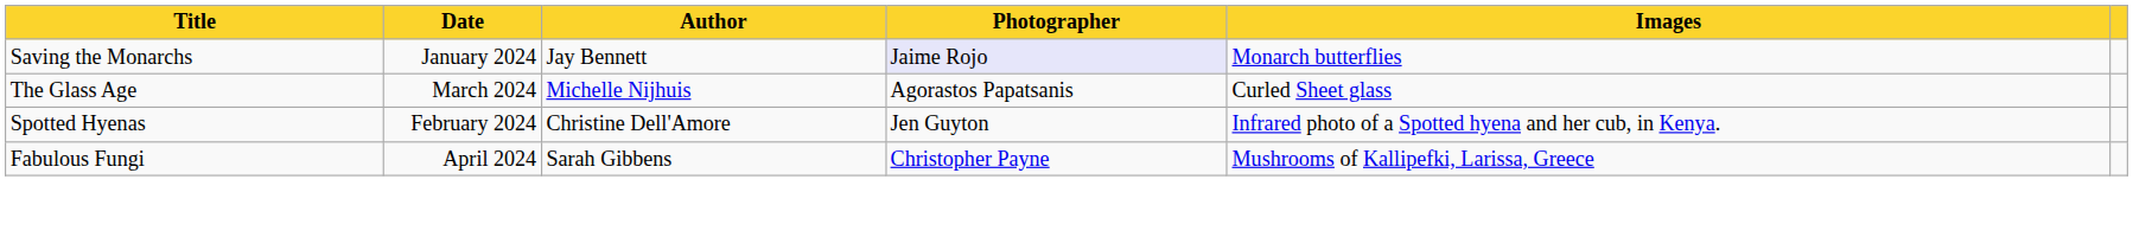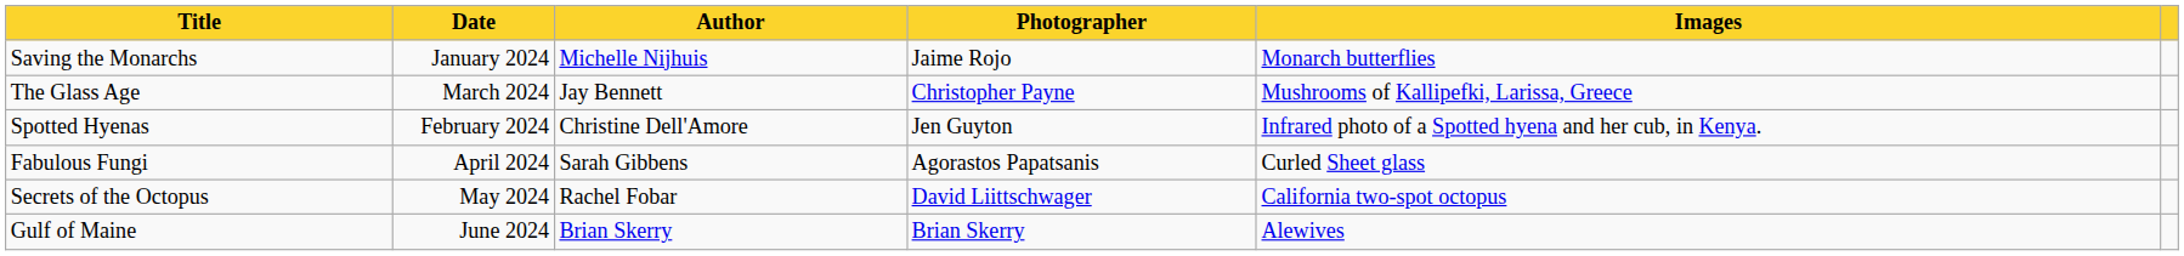 <table class="wikitable sortable" style="width:100%">
 <tr>
 <th scope="col" class="unsortable" style="background-color:#fbd42c;" width=275px>Title</th>
 <th scope="col" style="background-color:#fbd42c;" width=110>Date</th>
 <th scope="col" style="background-color:#fbd42c;">Author</th>
 <th scope="col" style="background-color:#fbd42c;">Photographer</th>
 <th scope="col" class="unsortable" style="background-color:#fbd42c;">Images</th>
 <th scope="col" class="unsortable" style="background-color:#fbd42c;"></th>
 </tr>
 <tr>
 <td scope="row">Saving the Monarchs</td>
 <td style="text-align:right;" data-sort-value="01/2024">January 2024</td>
-<td>Jay Bennett</td>
-<td style="background: lavender;">Jaime Rojo</td>
+<td><a href='#'>Michelle Nijhuis</a></td>
+<td>Jaime Rojo</td>
 <td><a href='#'>Monarch butterflies</a></td>
 <td></td>
 </tr>
 <tr>
 <td scope="row">The Glass Age</td>
 <td style="text-align:right;" data-sort-value="03/2024">March 2024</td>
-<td><a href='#'>Michelle Nijhuis</a></td>
-<td>Agorastos Papatsanis</td>
-<td>Curled <a href='#'>Sheet glass</a></td>
+<td>Jay Bennett</td>
+<td><a href='#'>Christopher Payne</a></td>
+<td><a href='#'>Mushrooms</a> of <a href='#'>Kallipefki, Larissa, Greece</a></td>
 <td></td>
 </tr>
 <tr>
 <td scope="row">Spotted Hyenas</td>
 <td style="text-align:right;" data-sort-value="02/2024">February 2024</td>
 <td>Christine Dell'Amore</td>
 <td>Jen Guyton</td>
 <td><a href='#'>Infrared</a> photo of a <a href='#'>Spotted hyena</a> and her cub, in <a href='#'>Kenya</a>.</td>
 <td></td>
 </tr>
 <tr>
 <td scope="row">Fabulous Fungi</td>
 <td style="text-align:right;" data-sort-value="04/2024">April 2024</td>
 <td>Sarah Gibbens</td>
-<td><a href='#'>Christopher Payne</a></td>
-<td><a href='#'>Mushrooms</a> of <a href='#'>Kallipefki, Larissa, Greece</a></td>
+<td>Agorastos Papatsanis</td>
+<td>Curled <a href='#'>Sheet glass</a></td>
 <td></td>
 </tr>
+<tr>
+<td scope="row">Secrets of the Octopus</td>
+<td style="text-align:right;" data-sort-value="05/2024">May 2024</td>
+<td>Rachel Fobar</td>
+<td><a href='#'>David Liittschwager</a></td>
+<td><a href='#'>California two-spot octopus</a></td>
+<td></td>
+</tr>
+<tr>
+<td scope="row">Gulf of Maine</td>
+<td style="text-align:right;" data-sort-value="01/2024">June 2024</td>
+<td><a href='#'>Brian Skerry</a></td>
+<td><a href='#'>Brian Skerry</a></td>
+<td><a href='#'>Alewives</a></td>
+<td><br></td>
+</tr>
 </table>
